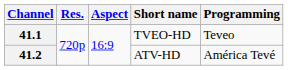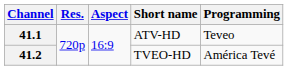 <table class="wikitable">
 <tr>
 <th scope = "col"><a href='#'>Channel</a></th>
 <th scope = "col"><a href='#'>Res.</a></th>
 <th scope = "col"><a href='#'>Aspect</a></th>
 <th scope = "col">Short name</th>
 <th scope = "col">Programming</th>
 </tr>
 <tr>
 <th scope = "row">41.1</th>
 <td rowspan="2"><a href='#'>720p</a></td>
 <td rowspan="2"><a href='#'>16:9</a></td>
-<td>TVEO-HD</td>
+<td>ATV-HD</td>
 <td>Teveo</td>
 </tr>
 <tr>
 <th scope = "row">41.2</th>
-<td>ATV-HD</td>
+<td>TVEO-HD</td>
 <td>América Tevé</td>
 </tr>
 </table>
